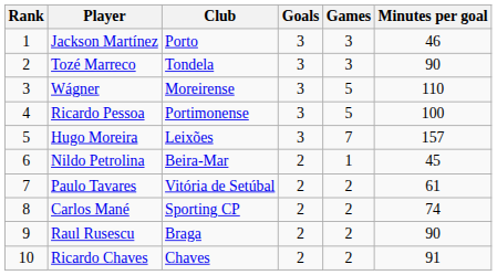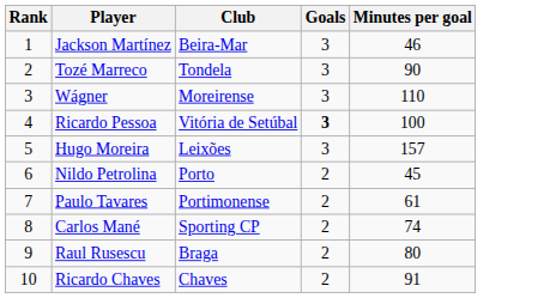 <table class="wikitable" style="text-align:center">
 <tr>
 <th>Rank</th>
 <th>Player</th>
 <th>Club</th>
 <th>Goals</th>
-<th>Games</th>
 <th>Minutes per goal</th>
 </tr>
 <tr>
 <td>1</td>
 <td align="left"> <a href='#'>Jackson Martínez</a></td>
-<td align="left"><a href='#'>Porto</a></td>
-<td>3</td>
+<td align="left"><a href='#'>Beira-Mar</a></td>
 <td>3</td>
 <td>46</td>
 </tr>
 <tr>
 <td>2</td>
 <td align="left"> <a href='#'>Tozé Marreco</a></td>
 <td align="left"><a href='#'>Tondela</a></td>
 <td>3</td>
-<td>3</td>
 <td>90</td>
 </tr>
 <tr>
 <td>3</td>
 <td align="left"> <a href='#'>Wágner</a></td>
 <td align="left"><a href='#'>Moreirense</a></td>
 <td>3</td>
-<td>5</td>
 <td>110</td>
 </tr>
 <tr>
 <td>4</td>
 <td align="left"> <a href='#'>Ricardo Pessoa</a></td>
-<td align="left"><a href='#'>Portimonense</a></td>
-<td>3</td>
-<td>5</td>
+<td align="left"><a href='#'>Vitória de Setúbal</a></td>
+<td><strong>3</strong></td>
 <td>100</td>
 </tr>
 <tr>
 <td>5</td>
 <td align="left"> <a href='#'>Hugo Moreira</a></td>
 <td align="left"><a href='#'>Leixões</a></td>
 <td>3</td>
-<td>7</td>
 <td>157</td>
 </tr>
 <tr>
 <td>6</td>
 <td align="left"> <a href='#'>Nildo Petrolina</a></td>
-<td align="left"><a href='#'>Beira-Mar</a></td>
+<td align="left"><a href='#'>Porto</a></td>
 <td>2</td>
-<td>1</td>
 <td>45</td>
 </tr>
 <tr>
 <td>7</td>
 <td align="left"> <a href='#'>Paulo Tavares</a></td>
-<td align="left"><a href='#'>Vitória de Setúbal</a></td>
-<td>2</td>
+<td align="left"><a href='#'>Portimonense</a></td>
 <td>2</td>
 <td>61</td>
 </tr>
 <tr>
 <td>8</td>
 <td align="left"> <a href='#'>Carlos Mané</a></td>
 <td align="left"><a href='#'>Sporting CP</a></td>
 <td>2</td>
-<td>2</td>
 <td>74</td>
 </tr>
 <tr>
 <td>9</td>
 <td align="left"> <a href='#'>Raul Rusescu</a></td>
 <td align="left"><a href='#'>Braga</a></td>
 <td>2</td>
-<td>2</td>
-<td>90</td>
+<td>80</td>
 </tr>
 <tr>
 <td>10</td>
 <td align="left"> <a href='#'>Ricardo Chaves</a></td>
 <td align="left"><a href='#'>Chaves</a></td>
 <td>2</td>
-<td>2</td>
 <td>91</td>
 </tr>
 </table>
